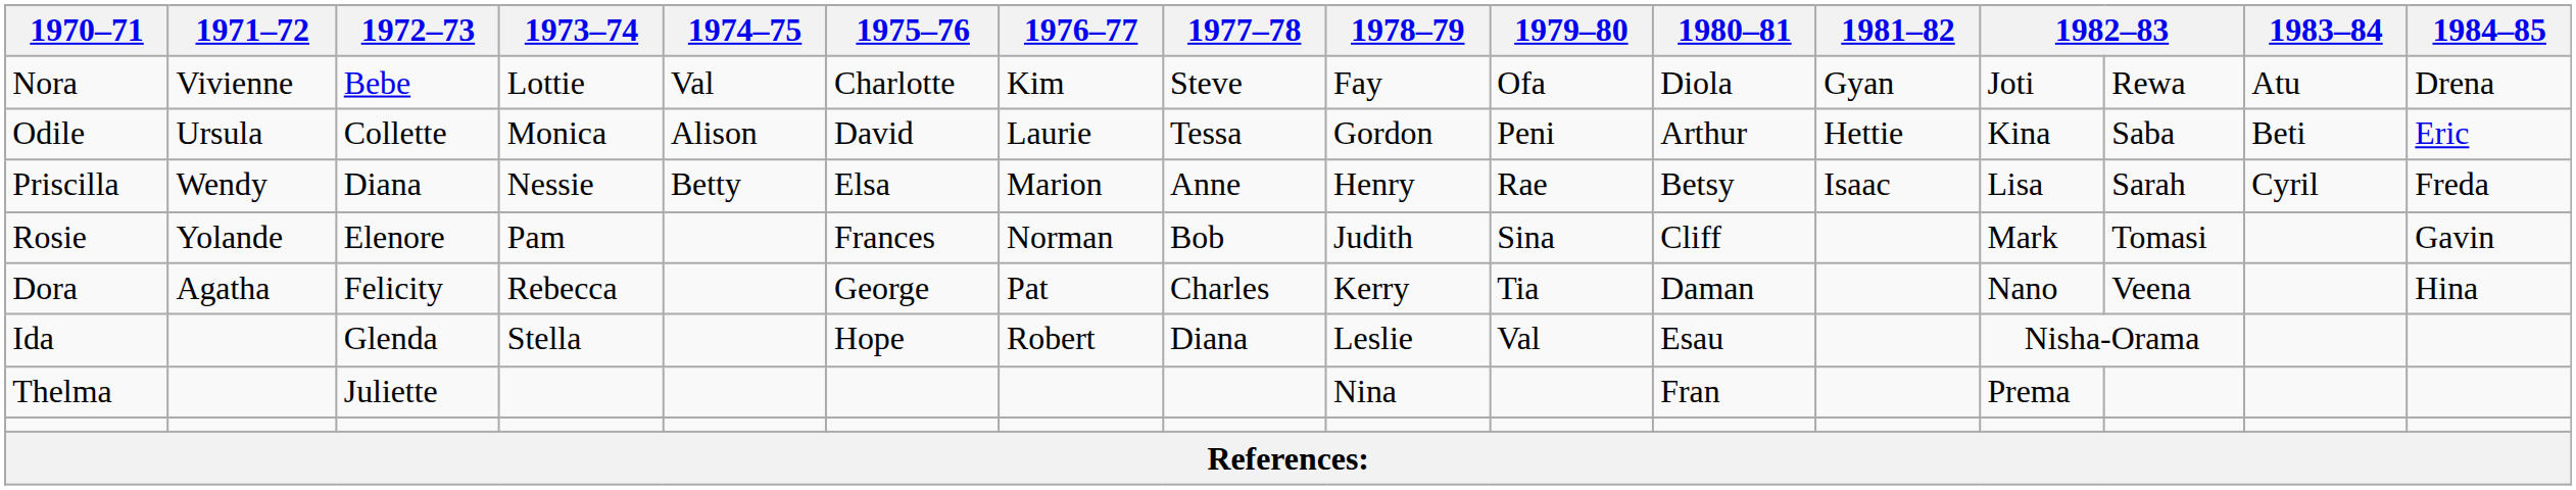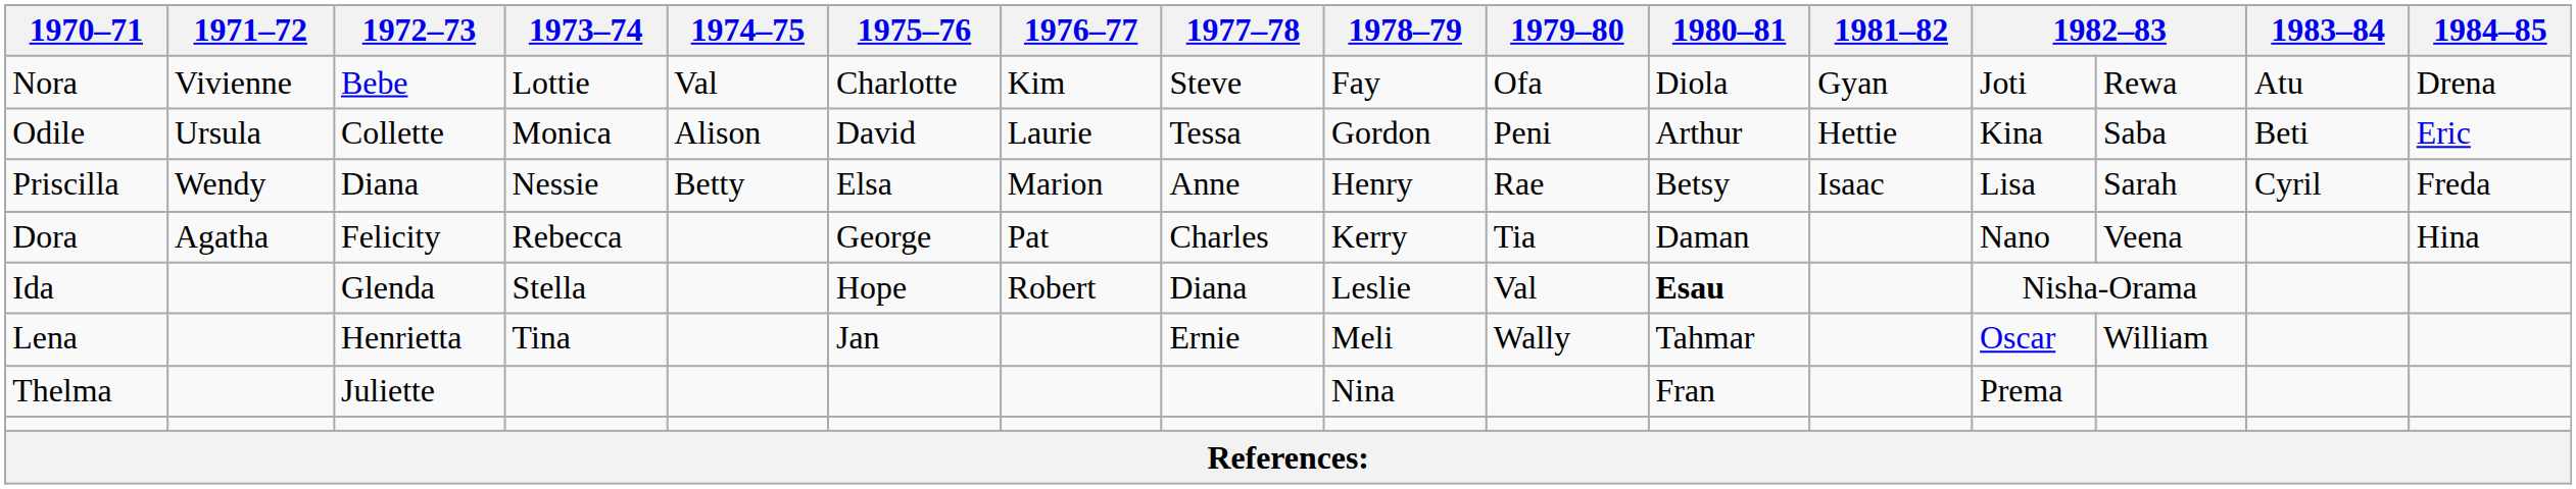 <table class="wikitable" width="100%">
 <tr>
 <th><a href='#'>1970–71</a></th>
 <th><a href='#'>1971–72</a></th>
 <th><a href='#'>1972–73</a></th>
 <th><a href='#'>1973–74</a></th>
 <th><a href='#'>1974–75</a></th>
 <th><a href='#'>1975–76</a></th>
 <th><a href='#'>1976–77</a></th>
 <th><a href='#'>1977–78</a></th>
 <th><a href='#'>1978–79</a></th>
 <th><a href='#'>1979–80</a></th>
 <th><a href='#'>1980–81</a></th>
 <th><a href='#'>1981–82</a></th>
 <th colspan=2><a href='#'>1982–83</a></th>
 <th><a href='#'>1983–84</a></th>
 <th><a href='#'>1984–85</a></th>
 </tr>
 <tr>
 <td>Nora</td>
 <td>Vivienne</td>
 <td><a href='#'>Bebe</a></td>
 <td>Lottie</td>
 <td>Val</td>
 <td>Charlotte</td>
 <td>Kim</td>
 <td>Steve</td>
 <td>Fay</td>
 <td>Ofa</td>
 <td>Diola</td>
 <td>Gyan</td>
 <td>Joti</td>
 <td>Rewa</td>
 <td>Atu</td>
 <td>Drena</td>
 </tr>
 <tr>
 <td>Odile</td>
 <td>Ursula</td>
 <td>Collette</td>
 <td>Monica</td>
 <td>Alison</td>
 <td>David</td>
 <td>Laurie</td>
 <td>Tessa</td>
 <td>Gordon</td>
 <td>Peni</td>
 <td>Arthur</td>
 <td>Hettie</td>
 <td>Kina</td>
 <td>Saba</td>
 <td>Beti</td>
 <td><a href='#'>Eric</a></td>
 </tr>
 <tr>
 <td>Priscilla</td>
 <td>Wendy</td>
 <td>Diana</td>
 <td>Nessie</td>
 <td>Betty</td>
 <td>Elsa</td>
 <td>Marion</td>
 <td>Anne</td>
 <td>Henry</td>
 <td>Rae</td>
 <td>Betsy</td>
 <td>Isaac</td>
 <td>Lisa</td>
 <td>Sarah</td>
 <td>Cyril</td>
 <td>Freda</td>
 </tr>
 <tr>
-<td>Rosie</td>
-<td>Yolande</td>
-<td>Elenore</td>
-<td>Pam</td>
-<td></td>
-<td>Frances</td>
-<td>Norman</td>
-<td>Bob</td>
-<td>Judith</td>
-<td>Sina</td>
-<td>Cliff</td>
-<td></td>
-<td>Mark</td>
-<td>Tomasi</td>
-<td></td>
-<td>Gavin</td>
-</tr>
-<tr>
 <td>Dora</td>
 <td>Agatha</td>
 <td>Felicity</td>
 <td>Rebecca</td>
 <td></td>
 <td>George</td>
 <td>Pat</td>
 <td>Charles</td>
 <td>Kerry</td>
 <td>Tia</td>
 <td>Daman</td>
 <td></td>
 <td>Nano</td>
 <td>Veena</td>
 <td></td>
 <td>Hina</td>
 </tr>
 <tr>
 <td>Ida</td>
 <td></td>
 <td>Glenda</td>
 <td>Stella</td>
 <td></td>
 <td>Hope</td>
 <td>Robert</td>
 <td>Diana</td>
 <td>Leslie</td>
 <td>Val</td>
-<td>Esau</td>
+<td><strong>Esau</strong></td>
 <td></td>
 <td colspan=2 style="text-align:center;">Nisha-Orama</td>
+<td></td>
+<td></td>
+</tr>
+<tr>
+<td>Lena</td>
+<td></td>
+<td>Henrietta</td>
+<td>Tina</td>
+<td></td>
+<td>Jan</td>
+<td></td>
+<td Ernie>Ernie</td>
+<td>Meli</td>
+<td>Wally</td>
+<td>Tahmar</td>
+<td></td>
+<td><a href='#'>Oscar</a></td>
+<td>William</td>
 <td></td>
 <td></td>
 </tr>
 <tr>
 <td>Thelma</td>
 <td></td>
 <td>Juliette</td>
 <td></td>
 <td></td>
 <td></td>
 <td></td>
 <td></td>
 <td>Nina</td>
 <td></td>
 <td>Fran</td>
 <td></td>
 <td>Prema</td>
 <td></td>
 <td></td>
 <td></td>
 </tr>
 <tr>
 <td></td>
 <td></td>
 <td></td>
 <td></td>
 <td></td>
 <td></td>
 <td></td>
 <td></td>
 <td></td>
 <td></td>
 <td></td>
 <td></td>
 <td></td>
 <td></td>
 <td></td>
 <td></td>
 </tr>
 <tr>
 <th colspan=16>References:</th>
 </tr>
 </table>
